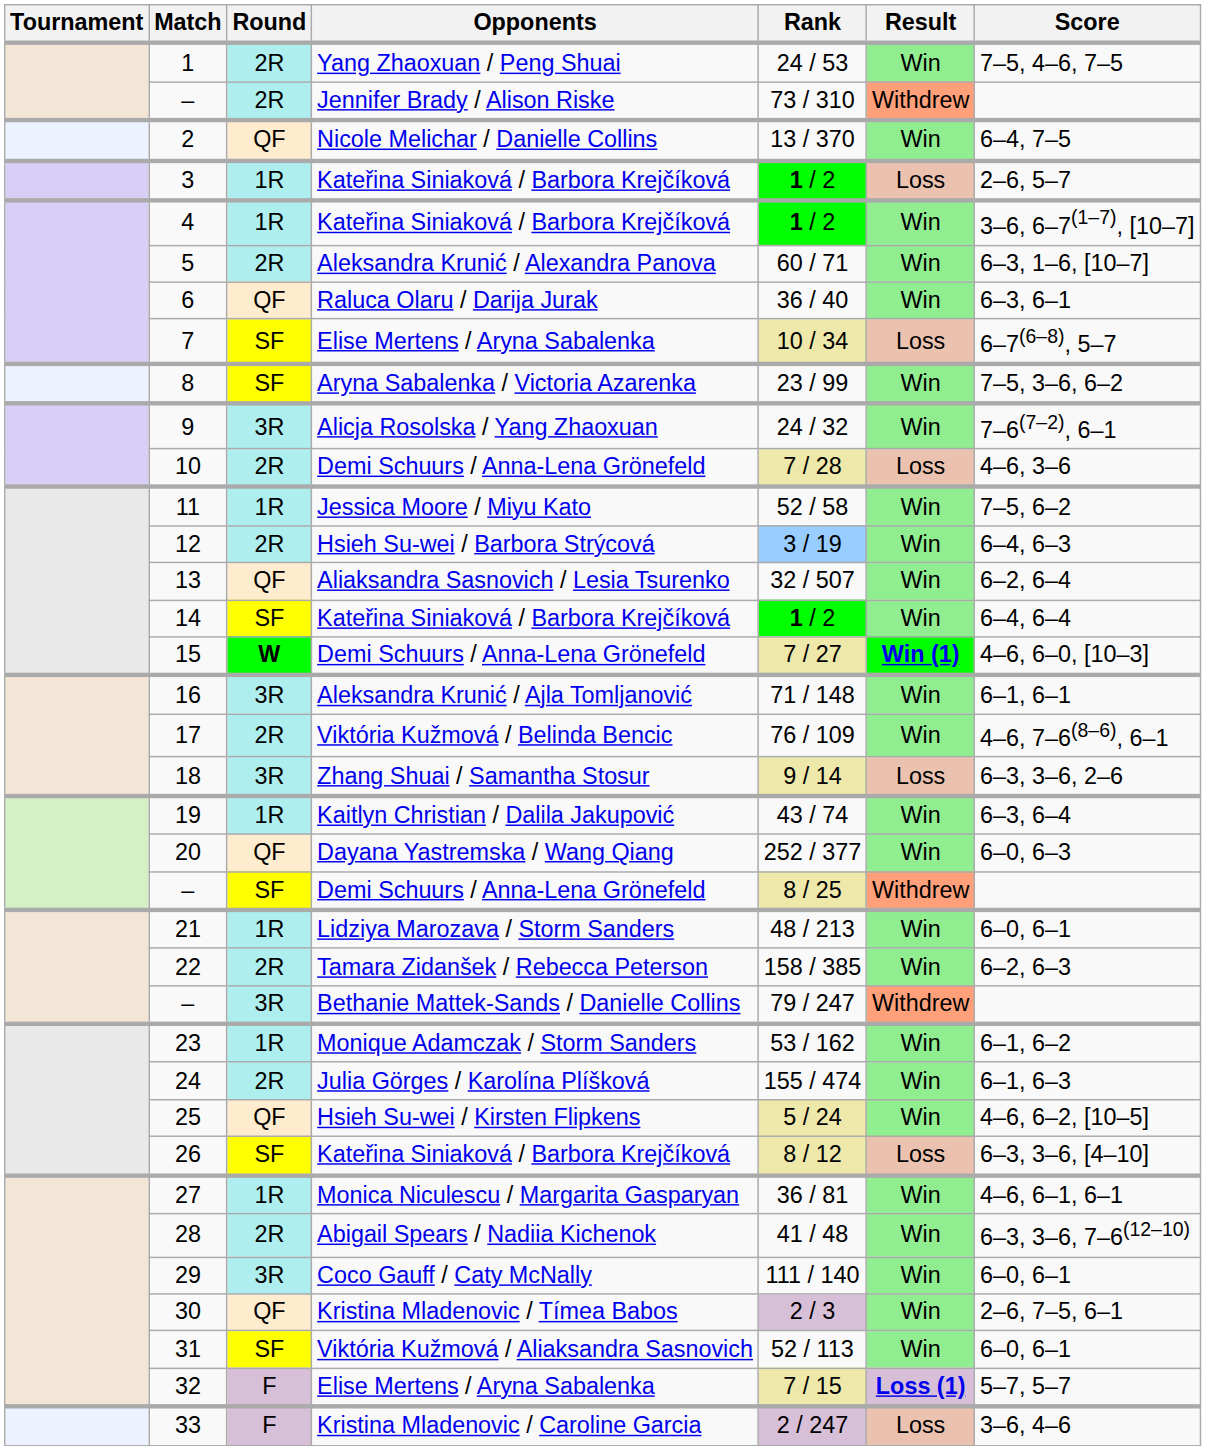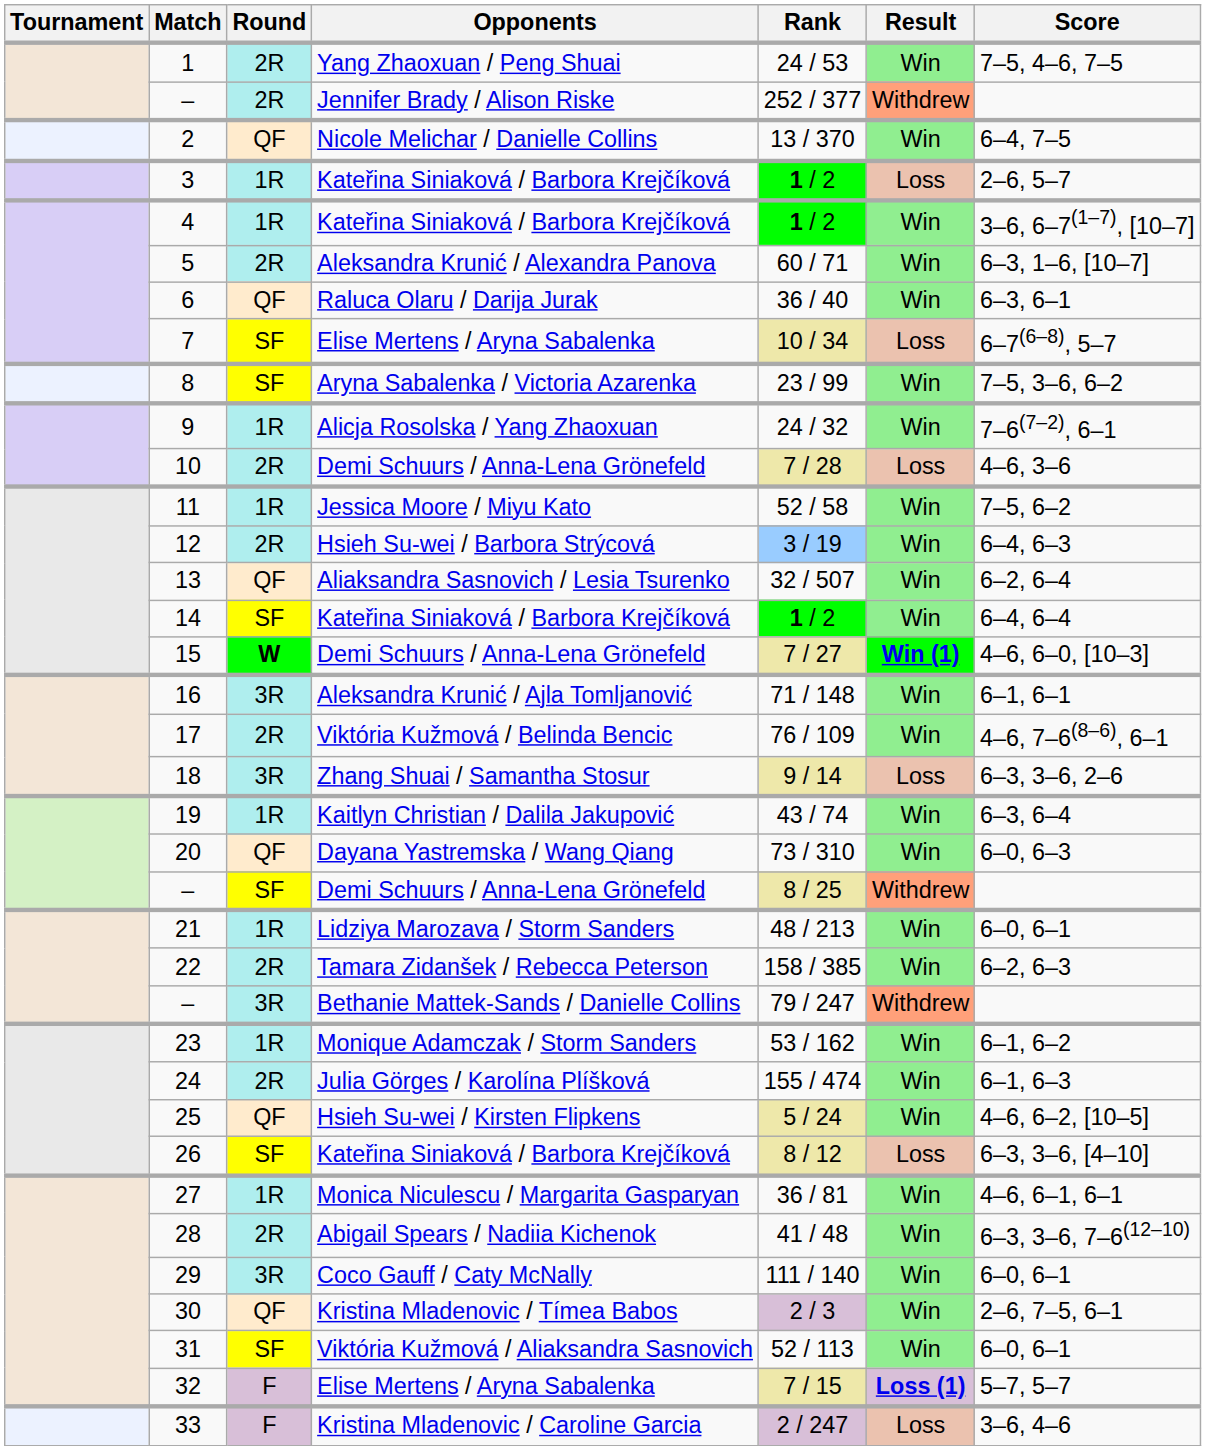 <table class="wikitable">
 <tr>
 <th>Tournament</th>
 <th>Match</th>
 <th>Round</th>
 <th>Opponents</th>
 <th>Rank</th>
 <th>Result</th>
 <th>Score</th>
 </tr>
 <tr style="border-top:3px solid #aaaaaa">
 <td rowspan="2" style="background:#f3e6d7; text-align:left"></td>
 <td style="text-align:center">1</td>
 <td style="text-align:center; background:#afeeee">2R</td>
 <td> <a href='#'>Yang Zhaoxuan</a> /  <a href='#'>Peng Shuai</a></td>
 <td style="text-align:center">24 / 53</td>
 <td style="text-align:center; background:lightgreen">Win</td>
 <td>7–5, 4–6, 7–5</td>
 </tr>
 <tr>
 <td style="text-align:center">–</td>
 <td style="text-align:center; background:#afeeee">2R</td>
 <td> <a href='#'>Jennifer Brady</a> /  <a href='#'>Alison Riske</a></td>
-<td style="text-align:center">73 / 310</td>
+<td style="text-align:center">252 / 377</td>
 <td style="text-align:center; background:#ffa07a">Withdrew</td>
 <td></td>
 </tr>
 <tr style="border-top:3px solid #aaaaaa">
 <td style="background:#ecf2ff; text-align:left"></td>
 <td style="text-align:center">2</td>
 <td style="text-align:center; background:#ffebcd">QF</td>
 <td> <a href='#'>Nicole Melichar</a> /  <a href='#'>Danielle Collins</a></td>
 <td style="text-align:center">13 / 370</td>
 <td style="text-align:center; background:lightgreen">Win</td>
 <td>6–4, 7–5</td>
 </tr>
 <tr style="border-top:3px solid #aaaaaa">
 <td style="background:#d8cef6; text-align:left"></td>
 <td style="text-align:center">3</td>
 <td style="text-align:center; background:#afeeee">1R</td>
 <td> <a href='#'>Kateřina Siniaková</a> /  <a href='#'>Barbora Krejčíková</a> </td>
 <td style="text-align:center; background:lime"><strong>1</strong> / 2</td>
 <td style="text-align:center; background:#ebc2af">Loss</td>
 <td>2–6, 5–7</td>
 </tr>
 <tr style="border-top:3px solid #aaaaaa">
 <td rowspan="4" style="background:#d8cef6; text-align:left"></td>
 <td style="text-align:center">4</td>
 <td style="text-align:center; background:#afeeee">1R</td>
 <td> <a href='#'>Kateřina Siniaková</a> /  <a href='#'>Barbora Krejčíková</a> </td>
 <td style="text-align:center; background:lime"><strong>1</strong> / 2</td>
 <td style="text-align:center; background:lightgreen">Win</td>
 <td>3–6, 6–7<sup>(1–7)</sup>, [10–7]</td>
 </tr>
 <tr>
 <td style="text-align:center">5</td>
 <td style="text-align:center; background:#afeeee">2R</td>
 <td> <a href='#'>Aleksandra Krunić</a> /  <a href='#'>Alexandra Panova</a></td>
 <td style="text-align:center">60 / 71</td>
 <td style="text-align:center; background:lightgreen">Win</td>
 <td>6–3, 1–6, [10–7]</td>
 </tr>
 <tr>
 <td style="text-align:center">6</td>
 <td style="text-align:center; background:#ffebcd">QF</td>
 <td> <a href='#'>Raluca Olaru</a> /  <a href='#'>Darija Jurak</a></td>
 <td style="text-align:center">36 / 40</td>
 <td style="text-align:center; background:lightgreen">Win</td>
 <td>6–3, 6–1</td>
 </tr>
 <tr>
 <td style="text-align:center">7</td>
 <td style="text-align:center; background:yellow">SF</td>
 <td> <a href='#'>Elise Mertens</a> /  <a href='#'>Aryna Sabalenka</a> </td>
 <td style="text-align:center; background:#eee8aa">10 / 34</td>
 <td style="text-align:center; background:#ebc2af">Loss</td>
 <td>6–7<sup>(6–8)</sup>, 5–7</td>
 </tr>
 <tr style="border-top:3px solid #aaaaaa">
 <td style="background:#ecf2ff; text-align:left"></td>
 <td style="text-align:center">8</td>
 <td style="text-align:center; background:yellow">SF</td>
 <td> <a href='#'>Aryna Sabalenka</a> /  <a href='#'>Victoria Azarenka</a></td>
 <td style="text-align:center">23 / 99</td>
 <td style="text-align:center; background:lightgreen">Win</td>
 <td>7–5, 3–6, 6–2</td>
 </tr>
 <tr style="border-top:3px solid #aaaaaa">
 <td rowspan="2" style="background:#d8cef6; text-align:left"></td>
 <td style="text-align:center">9</td>
-<td style="text-align:center; background:#afeeee">3R</td>
+<td style="text-align:center; background:#afeeee">1R</td>
 <td> <a href='#'>Alicja Rosolska</a> /  <a href='#'>Yang Zhaoxuan</a></td>
 <td style="text-align:center">24 / 32</td>
 <td style="text-align:center; background:lightgreen">Win</td>
 <td>7–6<sup>(7–2)</sup>, 6–1</td>
 </tr>
 <tr>
 <td style="text-align:center">10</td>
 <td style="text-align:center; background:#afeeee">2R</td>
 <td> <a href='#'>Demi Schuurs</a> /  <a href='#'>Anna-Lena Grönefeld</a> </td>
 <td style="text-align:center; background:#eee8aa">7 / 28</td>
 <td style="text-align:center; background:#ebc2af">Loss</td>
 <td>4–6, 3–6</td>
 </tr>
 <tr style="border-top:3px solid #aaaaaa">
 <td rowspan="5" style="background:#e9e9e9; text-align:left"></td>
 <td style="text-align:center">11</td>
 <td style="text-align:center; background:#afeeee">1R</td>
 <td> <a href='#'>Jessica Moore</a> /  <a href='#'>Miyu Kato</a></td>
 <td style="text-align:center">52 / 58</td>
 <td style="text-align:center; background:lightgreen">Win</td>
 <td>7–5, 6–2</td>
 </tr>
 <tr>
 <td style="text-align:center">12</td>
 <td style="text-align:center; background:#afeeee">2R</td>
 <td> <a href='#'>Hsieh Su-wei</a> /  <a href='#'>Barbora Strýcová</a> </td>
 <td style="text-align:center; background:#99ccff">3 / 19</td>
 <td style="text-align:center; background:lightgreen">Win</td>
 <td>6–4, 6–3</td>
 </tr>
 <tr>
 <td style="text-align:center">13</td>
 <td style="text-align:center; background:#ffebcd">QF</td>
 <td> <a href='#'>Aliaksandra Sasnovich</a> /  <a href='#'>Lesia Tsurenko</a></td>
 <td style="text-align:center">32 / 507</td>
 <td style="text-align:center; background:lightgreen">Win</td>
 <td>6–2, 6–4</td>
 </tr>
 <tr>
 <td style="text-align:center">14</td>
 <td style="text-align:center; background:yellow">SF</td>
 <td> <a href='#'>Kateřina Siniaková</a> /  <a href='#'>Barbora Krejčíková</a> </td>
 <td style="text-align:center; background:lime"><strong>1</strong> / 2</td>
 <td style="text-align:center; background:lightgreen">Win</td>
 <td>6–4, 6–4</td>
 </tr>
 <tr>
 <td style="text-align:center">15</td>
 <td style="text-align:center; background:lime"><strong>W</strong></td>
 <td> <a href='#'>Demi Schuurs</a> /  <a href='#'>Anna-Lena Grönefeld</a> </td>
 <td style="text-align:center; background:#eee8aa">7 / 27</td>
 <td style="text-align:center; background:lime"><strong><a href='#'>Win (1)</a></strong></td>
 <td>4–6, 6–0, [10–3]</td>
 </tr>
 <tr style="border-top:3px solid #aaaaaa">
 <td rowspan="3" style="background:#f3e6d7; text-align:left"></td>
 <td style="text-align:center">16</td>
 <td style="text-align:center; background:#afeeee">3R</td>
 <td> <a href='#'>Aleksandra Krunić</a> /  <a href='#'>Ajla Tomljanović</a></td>
 <td style="text-align:center">71 / 148</td>
 <td style="text-align:center; background:lightgreen">Win</td>
 <td>6–1, 6–1</td>
 </tr>
 <tr>
 <td style="text-align:center">17</td>
 <td style="text-align:center; background:#afeeee">2R</td>
 <td> <a href='#'>Viktória Kužmová</a> /  <a href='#'>Belinda Bencic</a></td>
 <td style="text-align:center">76 / 109</td>
 <td style="text-align:center; background:lightgreen">Win</td>
 <td>4–6, 7–6<sup>(8–6)</sup>, 6–1</td>
 </tr>
 <tr>
 <td style="text-align:center">18</td>
 <td style="text-align:center; background:#afeeee">3R</td>
 <td> <a href='#'>Zhang Shuai</a> /  <a href='#'>Samantha Stosur</a> </td>
 <td style="text-align:center; background:#eee8aa">9 / 14</td>
 <td style="text-align:center; background:#ebc2af">Loss</td>
 <td>6–3, 3–6, 2–6</td>
 </tr>
 <tr style="border-top:3px solid #aaaaaa">
 <td rowspan="3" style="background:#d4f1c5; text-align:left"></td>
 <td style="text-align:center">19</td>
 <td style="text-align:center; background:#afeeee">1R</td>
 <td> <a href='#'>Kaitlyn Christian</a> /  <a href='#'>Dalila Jakupović</a></td>
 <td style="text-align:center">43 / 74</td>
 <td style="text-align:center; background:lightgreen">Win</td>
 <td>6–3, 6–4</td>
 </tr>
 <tr>
 <td style="text-align:center">20</td>
 <td style="text-align:center; background:#ffebcd">QF</td>
 <td> <a href='#'>Dayana Yastremska</a> /  <a href='#'>Wang Qiang</a></td>
-<td style="text-align:center">252 / 377</td>
+<td style="text-align:center">73 / 310</td>
 <td style="text-align:center; background:lightgreen">Win</td>
 <td>6–0, 6–3</td>
 </tr>
 <tr>
 <td style="text-align:center">–</td>
 <td style="text-align:center; background:yellow">SF</td>
 <td> <a href='#'>Demi Schuurs</a> /  <a href='#'>Anna-Lena Grönefeld</a> </td>
 <td style="text-align:center; background:#eee8aa">8 / 25</td>
 <td style="text-align:center; background:#ffa07a">Withdrew</td>
 <td></td>
 </tr>
 <tr style="border-top:3px solid #aaaaaa">
 <td rowspan="3" style="background:#f3e6d7; text-align:left"></td>
 <td style="text-align:center">21</td>
 <td style="text-align:center; background:#afeeee">1R</td>
 <td> <a href='#'>Lidziya Marozava</a> /  <a href='#'>Storm Sanders</a> </td>
 <td style="text-align:center">48 / 213</td>
 <td style="text-align:center; background:lightgreen">Win</td>
 <td>6–0, 6–1</td>
 </tr>
 <tr>
 <td style="text-align:center">22</td>
 <td style="text-align:center; background:#afeeee">2R</td>
 <td> <a href='#'>Tamara Zidanšek</a> /  <a href='#'>Rebecca Peterson</a></td>
 <td style="text-align:center">158 / 385</td>
 <td style="text-align:center; background:lightgreen">Win</td>
 <td>6–2, 6–3</td>
 </tr>
 <tr>
 <td style="text-align:center">–</td>
 <td style="text-align:center; background:#afeeee">3R</td>
 <td> <a href='#'>Bethanie Mattek-Sands</a> /  <a href='#'>Danielle Collins</a> </td>
 <td style="text-align:center">79 / 247</td>
 <td style="text-align:center; background:#ffa07a">Withdrew</td>
 <td></td>
 </tr>
 <tr style="border-top:3px solid #aaaaaa">
 <td rowspan="4" style="background:#e9e9e9; text-align:left"></td>
 <td style="text-align:center">23</td>
 <td style="text-align:center; background:#afeeee">1R</td>
 <td> <a href='#'>Monique Adamczak</a> /  <a href='#'>Storm Sanders</a></td>
 <td style="text-align:center">53 / 162</td>
 <td style="text-align:center; background:lightgreen">Win</td>
 <td>6–1, 6–2</td>
 </tr>
 <tr>
 <td style="text-align:center">24</td>
 <td style="text-align:center; background:#afeeee">2R</td>
 <td> <a href='#'>Julia Görges</a> /  <a href='#'>Karolína Plíšková</a></td>
 <td style="text-align:center">155 / 474</td>
 <td style="text-align:center; background:lightgreen">Win</td>
 <td>6–1, 6–3</td>
 </tr>
 <tr>
 <td style="text-align:center">25</td>
 <td style="text-align:center; background:#ffebcd">QF</td>
 <td> <a href='#'>Hsieh Su-wei</a> /  <a href='#'>Kirsten Flipkens</a> </td>
 <td style="text-align:center; background:#eee8aa">5 / 24</td>
 <td style="text-align:center; background:lightgreen">Win</td>
 <td>4–6, 6–2, [10–5]</td>
 </tr>
 <tr>
 <td style="text-align:center">26</td>
 <td style="text-align:center; background:yellow">SF</td>
 <td> <a href='#'>Kateřina Siniaková</a> /  <a href='#'>Barbora Krejčíková</a> </td>
 <td style="text-align:center; background:#eee8aa">8 / 12</td>
 <td style="text-align:center; background:#ebc2af">Loss</td>
 <td>6–3, 3–6, [4–10]</td>
 </tr>
 <tr style="border-top:3px solid #aaaaaa">
 <td rowspan="6" style="background:#f3e6d7; text-align:left"></td>
 <td style="text-align:center">27</td>
 <td style="text-align:center; background:#afeeee">1R</td>
 <td> <a href='#'>Monica Niculescu</a> /  <a href='#'>Margarita Gasparyan</a></td>
 <td style="text-align:center">36 / 81</td>
 <td style="text-align:center; background:lightgreen">Win</td>
 <td>4–6, 6–1, 6–1</td>
 </tr>
 <tr>
 <td style="text-align:center">28</td>
 <td style="text-align:center; background:#afeeee">2R</td>
 <td> <a href='#'>Abigail Spears</a> /  <a href='#'>Nadiia Kichenok</a></td>
 <td style="text-align:center">41 / 48</td>
 <td style="text-align:center; background:lightgreen">Win</td>
 <td>6–3, 3–6, 7–6<sup>(12–10)</sup></td>
 </tr>
 <tr>
 <td style="text-align:center">29</td>
 <td style="text-align:center; background:#afeeee">3R</td>
 <td> <a href='#'>Coco Gauff</a> /  <a href='#'>Caty McNally</a> </td>
 <td style="text-align:center">111 / 140</td>
 <td style="text-align:center; background:lightgreen">Win</td>
 <td>6–0, 6–1</td>
 </tr>
 <tr>
 <td style="text-align:center">30</td>
 <td style="text-align:center; background:#ffebcd">QF</td>
 <td> <a href='#'>Kristina Mladenovic</a> /  <a href='#'>Tímea Babos</a> </td>
 <td style="text-align:center; background:thistle">2 / 3</td>
 <td style="text-align:center; background:lightgreen">Win</td>
 <td>2–6, 7–5, 6–1</td>
 </tr>
 <tr>
 <td style="text-align:center">31</td>
 <td style="text-align:center; background:yellow">SF</td>
 <td> <a href='#'>Viktória Kužmová</a> /  <a href='#'>Aliaksandra Sasnovich</a></td>
 <td style="text-align:center">52 / 113</td>
 <td style="text-align:center; background:lightgreen">Win</td>
 <td>6–0, 6–1</td>
 </tr>
 <tr>
 <td style="text-align:center">32</td>
 <td style="text-align:center; background:thistle">F</td>
 <td> <a href='#'>Elise Mertens</a> /  <a href='#'>Aryna Sabalenka</a> </td>
 <td style="text-align:center; background:#eee8aa">7 / 15</td>
 <td style="text-align:center; background:thistle"><strong><a href='#'>Loss (1)</a></strong></td>
 <td>5–7, 5–7</td>
 </tr>
 <tr style="border-top:3px solid #aaaaaa">
 <td style="background:#ecf2ff; text-align:left"></td>
 <td style="text-align:center">33</td>
 <td style="text-align:center; background:thistle">F</td>
 <td> <a href='#'>Kristina Mladenovic</a> /  <a href='#'>Caroline Garcia</a></td>
 <td style="text-align:center; background:thistle">2 / 247</td>
 <td style="text-align:center; background:#ebc2af">Loss</td>
 <td>3–6, 4–6</td>
 </tr>
 </table>
